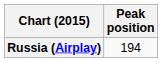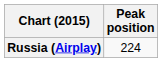 <table class="wikitable sortable">
 <tr>
 <th>Chart (2015)</th>
 <th>Peak<br>position</th>
 </tr>
 <tr>
 <th scope="row">Russia (<a href='#'>Airplay</a>)</th>
-<td style="text-align:center;">194</td>
+<td style="text-align:center;">224</td>
 </tr>
 </table>
